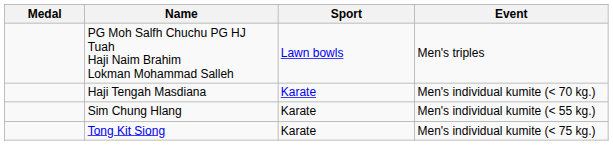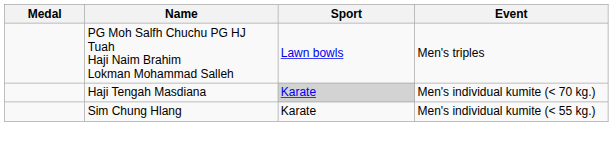 <table class="wikitable" style="font-size:100%">
 <tr>
 <th width="100">Medal</th>
 <th width="250">Name</th>
 <th width="175">Sport</th>
 <th width="250">Event</th>
 </tr>
 <tr>
 <td></td>
 <td>PG Moh Salfh Chuchu PG HJ Tuah <br> Haji Naim Brahim <br> Lokman Mohammad Salleh <br></td>
 <td><a href='#'>Lawn bowls</a></td>
 <td>Men's triples</td>
 </tr>
 <tr>
 <td></td>
 <td>Haji Tengah Masdiana</td>
-<td><a href='#'>Karate</a></td>
+<td style="background: lightgrey;"><a href='#'>Karate</a></td>
 <td>Men's individual kumite (< 70 kg.)</td>
 </tr>
 <tr>
 <td></td>
 <td>Sim Chung Hlang</td>
 <td>Karate</td>
 <td>Men's individual kumite (< 55 kg.)</td>
 </tr>
-<tr>
-<td></td>
-<td><a href='#'>Tong Kit Siong</a></td>
-<td>Karate</td>
-<td>Men's individual kumite (< 75 kg.)</td>
-</tr>
 </table>
